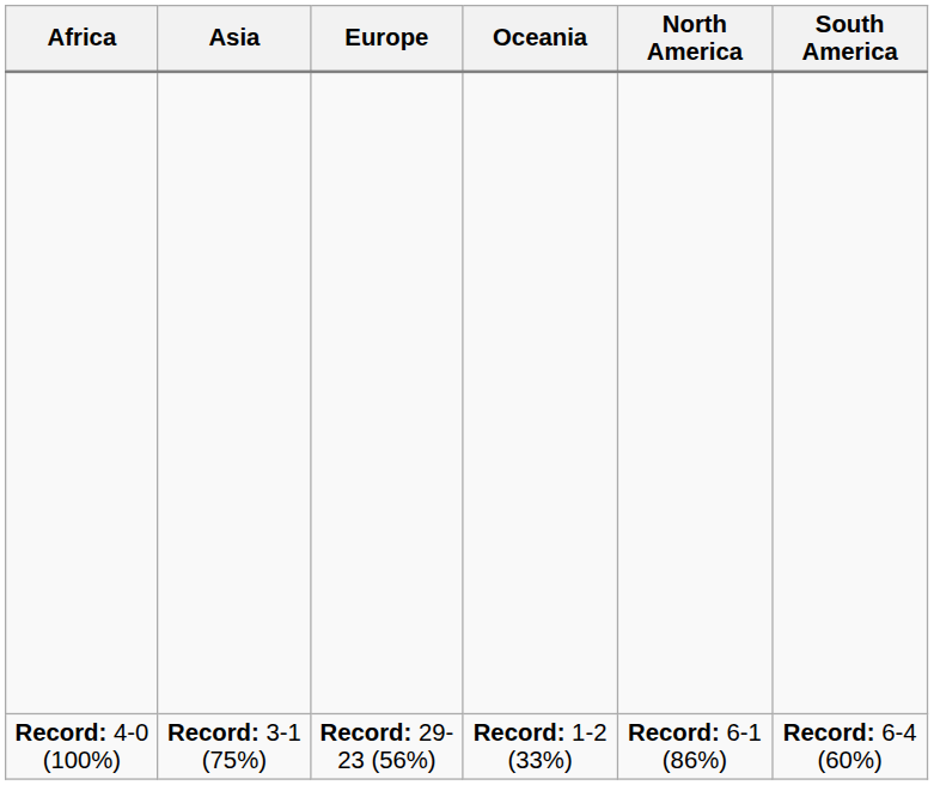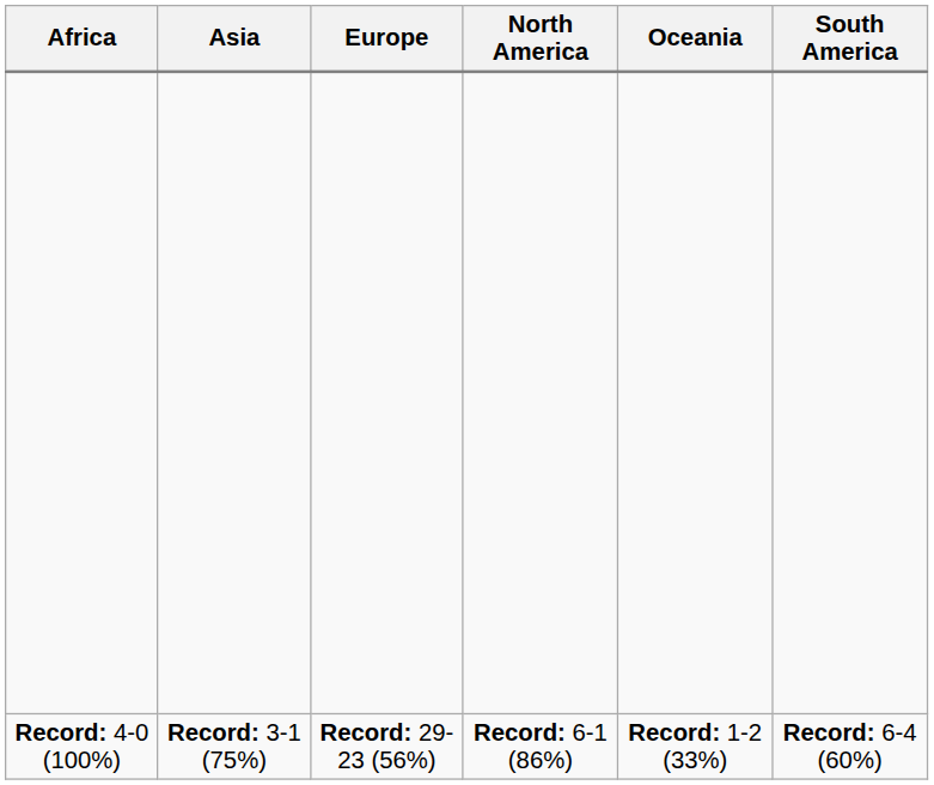 <table class="wikitable">
 <tr>
 <th width="150">Africa</th>
 <th width="150">Asia</th>
 <th width="150">Europe</th>
+<th width="150">North America</th>
 <th width="150">Oceania</th>
-<th width="150">North America</th>
 <th width="150">South America</th>
 </tr>
 <tr style="border-top:2px solid gray;">
 <td align="center"><br><br><br></td>
 <td align="center"><br><br></td>
 <td align="center"><br><br><br><br><br><br><br><br><br><br><br><br><br><br><br><br><br><br><br><br><br><br><br></td>
+<td align="center"><br></td>
 <td align="center"></td>
-<td align="center"><br></td>
 <td align="center"><br><br><br><br></td>
 </tr>
 <tr>
 <td align="center"><strong>Record:</strong> 4-0 (100%)</td>
 <td align="center"><strong>Record:</strong> 3-1 (75%)</td>
 <td align="center"><strong>Record:</strong> 29-23 (56%)</td>
+<td align="center"><strong>Record:</strong> 6-1 (86%)</td>
 <td align="center"><strong>Record:</strong> 1-2 (33%)</td>
-<td align="center"><strong>Record:</strong> 6-1 (86%)</td>
 <td align="center"><strong>Record:</strong> 6-4 (60%)</td>
 </tr>
 </table>
